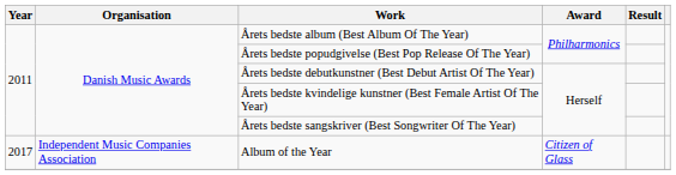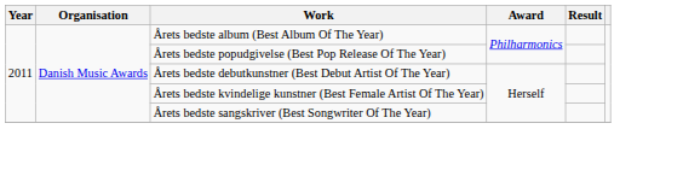 <table class="wikitable">
 <tr>
 <th scope="row">Year</th>
 <th scope="row">Organisation</th>
 <th scope="row">Work</th>
 <th scope="row">Award</th>
 <th scope="row">Result</th>
 <th scope="row"></th>
 </tr>
 <tr>
 <td rowspan="5" align="center">2011</td>
 <td rowspan="5" align="center"><a href='#'>Danish Music Awards</a></td>
 <td>Årets bedste album (Best Album Of The Year)</td>
 <td rowspan="2" align="center"><em><a href='#'>Philharmonics</a></em></td>
 <td></td>
 <td rowspan="5" align="center"></td>
 </tr>
 <tr>
 <td>Årets bedste popudgivelse (Best Pop Release Of The Year)</td>
 <td></td>
 </tr>
 <tr>
 <td>Årets bedste debutkunstner (Best Debut Artist Of The Year)</td>
 <td rowspan="3" align="center">Herself</td>
 <td></td>
 </tr>
 <tr>
 <td>Årets bedste kvindelige kunstner (Best Female Artist Of The Year)</td>
 <td></td>
 </tr>
 <tr>
 <td>Årets bedste sangskriver (Best Songwriter Of The Year)</td>
 <td></td>
 </tr>
 <tr>
-<td>2017</td>
-<td><a href='#'>Independent Music Companies Association</a></td>
-<td>Album of the Year</td>
-<td><em><a href='#'>Citizen of Glass</a></em></td>
-<td></td>
-<td style="text-align:center;"></td>
-</tr>
-<tr>
 </tr>
 </table>
